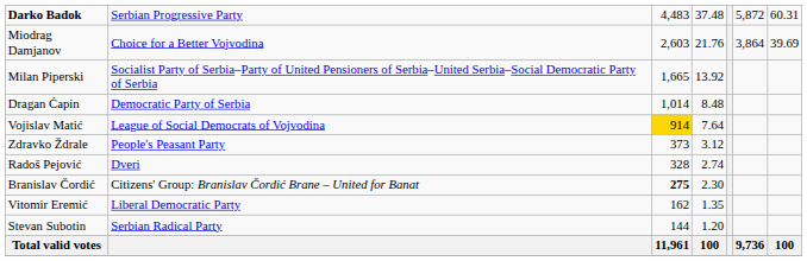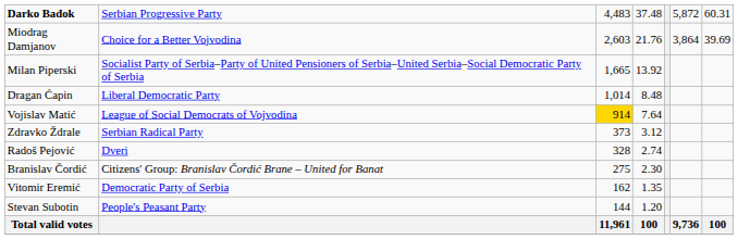 <table style="width:1000px;" class="wikitable">
 <tr>
 <td align="left"><strong>Darko Bađok</strong></td>
 <td align="left"><a href='#'>Serbian Progressive Party</a></td>
 <td align="right">4,483</td>
 <td align="right">37.48</td>
 <th align="left"></th>
 <td align="right">5,872</td>
 <td align="right">60.31</td>
 </tr>
 <tr>
 <td align="left">Miodrag Damjanov</td>
 <td align="left"><a href='#'>Choice for a Better Vojvodina</a></td>
 <td align="right">2,603</td>
 <td align="right">21.76</td>
 <th align="left"></th>
 <td align="right">3,864</td>
 <td align="right">39.69</td>
 </tr>
 <tr>
 <td align="left">Milan Piperski</td>
 <td align="left"><a href='#'>Socialist Party of Serbia</a>–<a href='#'>Party of United Pensioners of Serbia</a>–<a href='#'>United Serbia</a>–<a href='#'>Social Democratic Party of Serbia</a></td>
 <td align="right">1,665</td>
 <td align="right">13.92</td>
 <th align="left"></th>
 <td align="right"></td>
 <td align="right"></td>
 </tr>
 <tr>
 <td align="left">Dragan Ćapin</td>
-<td align="left"><a href='#'>Democratic Party of Serbia</a></td>
+<td align="left"><a href='#'>Liberal Democratic Party</a></td>
 <td align="right">1,014</td>
 <td align="right">8.48</td>
 <th align="left"></th>
 <td align="right"></td>
 <td align="right"></td>
 </tr>
 <tr>
 <td align="left">Vojislav Matić</td>
 <td align="left"><a href='#'>League of Social Democrats of Vojvodina</a></td>
 <td align="right" style="background: gold;">914</td>
 <td align="right">7.64</td>
 <th align="left"></th>
 <td align="right"></td>
 <td align="right"></td>
 </tr>
 <tr>
 <td align="left">Zdravko Ždrale</td>
-<td align="left"><a href='#'>People's Peasant Party</a></td>
+<td align="left"><a href='#'>Serbian Radical Party</a></td>
 <td align="right">373</td>
 <td align="right">3.12</td>
 <th align="left"></th>
 <td align="right"></td>
 <td align="right"></td>
 </tr>
 <tr>
 <td align="left">Radoš Pejović</td>
 <td align="left"><a href='#'>Dveri</a></td>
 <td align="right">328</td>
 <td align="right">2.74</td>
 <th align="left"></th>
 <td align="right"></td>
 <td align="right"></td>
 </tr>
 <tr>
 <td align="left">Branislav Čordić</td>
 <td align="left">Citizens' Group: <em>Branislav Čordić Brane – United for Banat</em></td>
-<td align="right"><strong>275</strong></td>
+<td align="right">275</td>
 <td align="right">2.30</td>
 <th align="left"></th>
 <td align="right"></td>
 <td align="right"></td>
 </tr>
 <tr>
 <td align="left">Vitomir Eremić</td>
-<td align="left"><a href='#'>Liberal Democratic Party</a></td>
+<td align="left"><a href='#'>Democratic Party of Serbia</a></td>
 <td align="right">162</td>
 <td align="right">1.35</td>
 <th align="left"></th>
 <td align="right"></td>
 <td align="right"></td>
 </tr>
 <tr>
 <td align="left">Stevan Subotin</td>
-<td align="left"><a href='#'>Serbian Radical Party</a></td>
+<td align="left"><a href='#'>People's Peasant Party</a></td>
 <td align="right">144</td>
 <td align="right">1.20</td>
 <th align="left"></th>
 <td align="right"></td>
 <td align="right"></td>
 </tr>
 <tr>
 <th align="left">Total valid votes</th>
 <th align="left"></th>
 <th align="right">11,961</th>
 <th align="right">100</th>
 <th align="left"></th>
 <th align="right">9,736</th>
 <th align="right">100</th>
 </tr>
 <tr>
 </tr>
 </table>
